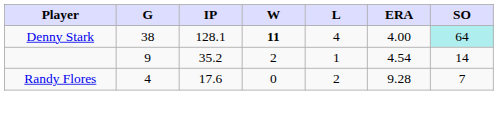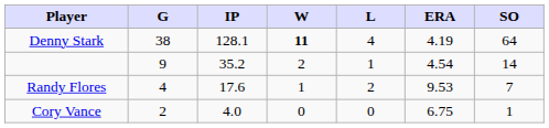 <table class="wikitable sortable">
 <tr>
 <th style="background:#ddf; width:16%;">Player</th>
 <th style="background:#ddf; width:9%;">G</th>
 <th style="background:#ddf; width:9%;">IP</th>
 <th style="background:#ddf; width:9%;">W</th>
 <th style="background:#ddf; width:9%;">L</th>
 <th style="background:#ddf; width:9%;">ERA</th>
 <th style="background:#ddf; width:9%;">SO</th>
 </tr>
 <tr style="text-align:center;">
 <td><a href='#'>Denny Stark</a></td>
 <td>38</td>
 <td>128.1</td>
 <td><strong>11</strong></td>
 <td>4</td>
-<td>4.00</td>
-<td style="background: paleturquoise;">64</td>
+<td>4.19</td>
+<td>64</td>
 </tr>
 <tr style="text-align:center;">
 <td></td>
 <td>9</td>
 <td>35.2</td>
 <td>2</td>
 <td>1</td>
 <td>4.54</td>
 <td>14</td>
 </tr>
 <tr style="text-align:center;">
 <td><a href='#'>Randy Flores</a></td>
 <td>4</td>
 <td>17.6</td>
-<td>0</td>
+<td>1</td>
 <td>2</td>
-<td>9.28</td>
+<td>9.53</td>
 <td>7</td>
 </tr>
+<tr align=center>
+<td><a href='#'>Cory Vance</a></td>
+<td>2</td>
+<td>4.0</td>
+<td>0</td>
+<td>0</td>
+<td>6.75</td>
+<td>1</td>
+</tr>
 </table>
